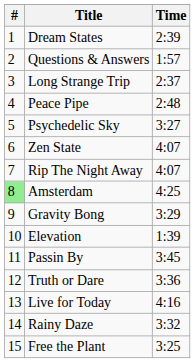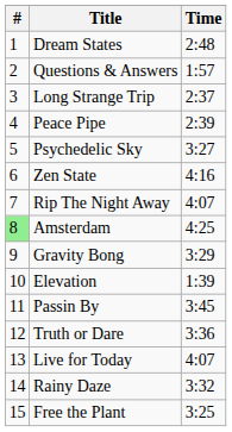 <table class="wikitable">
 <tr>
 </tr>
 <tr>
 <th align="center">#</th>
 <th align="center">Title</th>
 <th align="center">Time</th>
 </tr>
 <tr>
 <td>1</td>
 <td>Dream States</td>
-<td>2:39</td>
+<td>2:48</td>
 </tr>
 <tr>
 <td>2</td>
 <td>Questions & Answers</td>
 <td>1:57</td>
 </tr>
 <tr>
 <td>3</td>
 <td>Long Strange Trip</td>
 <td>2:37</td>
 </tr>
 <tr>
 <td>4</td>
 <td>Peace Pipe</td>
-<td>2:48</td>
+<td>2:39</td>
 </tr>
 <tr>
 <td>5</td>
 <td>Psychedelic Sky</td>
 <td>3:27</td>
 </tr>
 <tr>
 <td>6</td>
 <td>Zen State</td>
-<td>4:07</td>
+<td>4:16</td>
 </tr>
 <tr>
 <td>7</td>
 <td>Rip The Night Away</td>
 <td>4:07</td>
 </tr>
 <tr>
 <td style="background: lightgreen;">8</td>
 <td>Amsterdam</td>
 <td>4:25</td>
 </tr>
 <tr>
 <td>9</td>
 <td>Gravity Bong</td>
 <td>3:29</td>
 </tr>
 <tr>
 <td>10</td>
 <td>Elevation</td>
 <td>1:39</td>
 </tr>
 <tr>
 <td>11</td>
 <td>Passin By</td>
 <td>3:45</td>
 </tr>
 <tr>
 <td>12</td>
 <td>Truth or Dare</td>
 <td>3:36</td>
 </tr>
 <tr>
 <td>13</td>
 <td>Live for Today</td>
-<td>4:16</td>
+<td>4:07</td>
 </tr>
 <tr>
 <td>14</td>
 <td>Rainy Daze</td>
 <td>3:32</td>
 </tr>
 <tr>
 <td>15</td>
 <td>Free the Plant</td>
 <td>3:25</td>
 </tr>
 </table>
